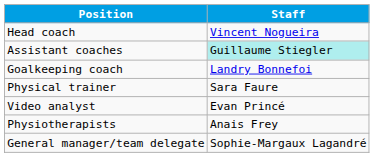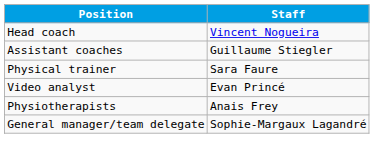 <table class="wikitable">
 <tr>
 <th style="background:#009FE3; color:white;">Position</th>
 <th style="background:#009FE3; color:white;">Staff</th>
 </tr>
 <tr>
 <td>Head coach</td>
 <td> <a href='#'>Vincent Nogueira</a></td>
 </tr>
 <tr>
 <td>Assistant coaches</td>
-<td style="background: paleturquoise;"> Guillaume Stiegler</td>
-</tr>
-<tr>
-<td>Goalkeeping coach</td>
-<td> <a href='#'>Landry Bonnefoi</a></td>
+<td> Guillaume Stiegler</td>
 </tr>
 <tr>
 <td>Physical trainer</td>
 <td> Sara Faure</td>
 </tr>
 <tr>
 <td>Video analyst</td>
 <td> Evan Princé</td>
 </tr>
 <tr>
 <td>Physiotherapists</td>
 <td> Anais Frey</td>
 </tr>
 <tr>
 <td>General manager/team delegate</td>
 <td> Sophie-Margaux Lagandré</td>
 </tr>
 </table>
